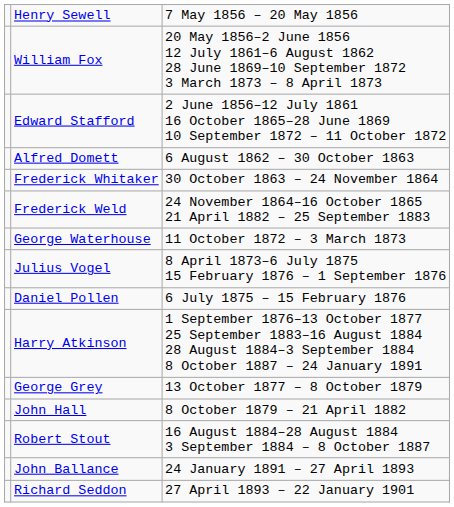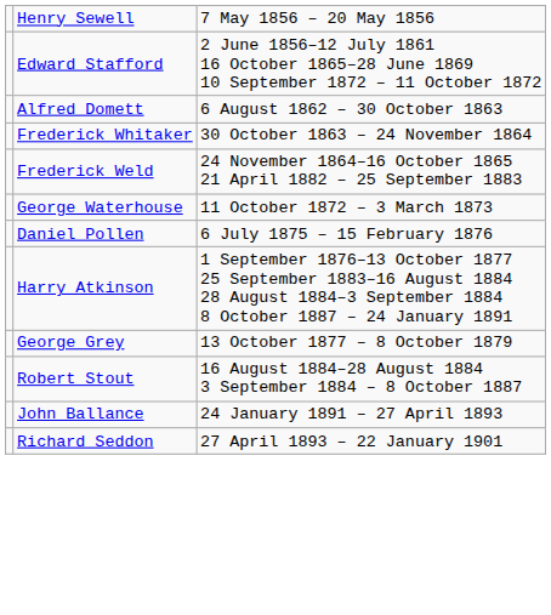 <table class="wikitable">
 <tr>
 <td></td>
 <td><a href='#'>Henry Sewell</a></td>
 <td>7 May 1856 – 20 May 1856</td>
-</tr>
-<tr>
-<td></td>
-<td><a href='#'>William Fox</a></td>
-<td>20 May 1856–2 June 1856<br>12 July 1861–6 August 1862<br>28 June 1869–10 September 1872<br>3 March 1873 – 8 April 1873</td>
 </tr>
 <tr>
 <td></td>
 <td><a href='#'>Edward Stafford</a></td>
 <td>2 June 1856–12 July 1861<br>16 October 1865–28 June 1869<br>10 September 1872 – 11 October 1872</td>
 </tr>
 <tr>
 <td></td>
 <td><a href='#'>Alfred Domett</a></td>
 <td>6 August 1862 – 30 October 1863</td>
 </tr>
 <tr>
 <td></td>
 <td><a href='#'>Frederick Whitaker</a></td>
 <td>30 October 1863 – 24 November 1864</td>
 </tr>
 <tr>
 <td></td>
 <td><a href='#'>Frederick Weld</a></td>
 <td>24 November 1864–16 October 1865<br>21 April 1882 – 25 September 1883</td>
 </tr>
 <tr>
 <td></td>
 <td><a href='#'>George Waterhouse</a></td>
 <td>11 October 1872 – 3 March 1873</td>
 </tr>
 <tr>
 <td></td>
-<td><a href='#'>Julius Vogel</a></td>
-<td>8 April 1873–6 July 1875<br>15 February 1876 – 1 September 1876</td>
-</tr>
-<tr>
-<td></td>
 <td><a href='#'>Daniel Pollen</a></td>
 <td>6 July 1875 – 15 February 1876</td>
 </tr>
 <tr>
 <td></td>
 <td><a href='#'>Harry Atkinson</a></td>
 <td>1 September 1876–13 October 1877<br>25 September 1883–16 August 1884<br>28 August 1884–3 September 1884<br>8 October 1887 – 24 January 1891</td>
 </tr>
 <tr>
 <td></td>
 <td><a href='#'>George Grey</a></td>
 <td>13 October 1877 – 8 October 1879</td>
-</tr>
-<tr>
-<td></td>
-<td><a href='#'>John Hall</a></td>
-<td>8 October 1879 – 21 April 1882</td>
 </tr>
 <tr>
 <td></td>
 <td><a href='#'>Robert Stout</a></td>
 <td>16 August 1884–28 August 1884<br>3 September 1884 – 8 October 1887</td>
 </tr>
 <tr>
 <td></td>
 <td><a href='#'>John Ballance</a></td>
 <td>24 January 1891 – 27 April 1893</td>
 </tr>
 <tr>
 <td></td>
 <td><a href='#'>Richard Seddon</a></td>
 <td>27 April 1893 – 22 January 1901</td>
 </tr>
 </table>
